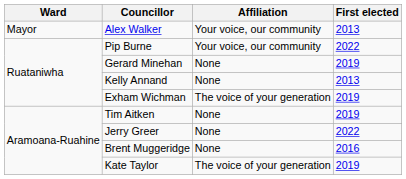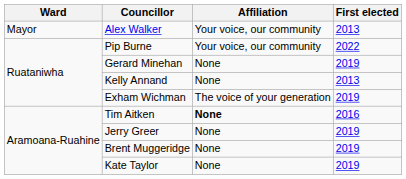 <table class="wikitable">
 <tr>
 <th>Ward</th>
 <th>Councillor</th>
 <th>Affiliation</th>
 <th>First elected</th>
 </tr>
 <tr>
 <td>Mayor</td>
 <td><a href='#'>Alex Walker</a></td>
 <td>Your voice, our community</td>
 <td><a href='#'>2013</a></td>
 </tr>
 <tr>
 <td rowspan="4">Ruataniwha</td>
 <td>Pip Burne</td>
 <td>Your voice, our community</td>
 <td><a href='#'>2022</a></td>
 </tr>
 <tr>
 <td>Gerard Minehan</td>
 <td>None</td>
 <td><a href='#'>2019</a></td>
 </tr>
 <tr>
 <td>Kelly Annand</td>
 <td>None</td>
 <td><a href='#'>2013</a></td>
 </tr>
 <tr>
 <td>Exham Wichman</td>
 <td>The voice of your generation</td>
 <td><a href='#'>2019</a></td>
 </tr>
 <tr>
 <td rowspan="4">Aramoana-Ruahine</td>
 <td>Tim Aitken</td>
+<td><strong>None</strong></td>
+<td><a href='#'>2016</a></td>
+</tr>
+<tr>
+<td>Jerry Greer</td>
 <td>None</td>
 <td><a href='#'>2019</a></td>
 </tr>
 <tr>
-<td>Jerry Greer</td>
-<td>None</td>
-<td><a href='#'>2022</a></td>
-</tr>
-<tr>
 <td>Brent Muggeridge</td>
 <td>None</td>
-<td><a href='#'>2016</a></td>
+<td><a href='#'>2019</a></td>
 </tr>
 <tr>
 <td>Kate Taylor</td>
-<td>The voice of your generation</td>
+<td>None</td>
 <td><a href='#'>2019</a></td>
 </tr>
 </table>
